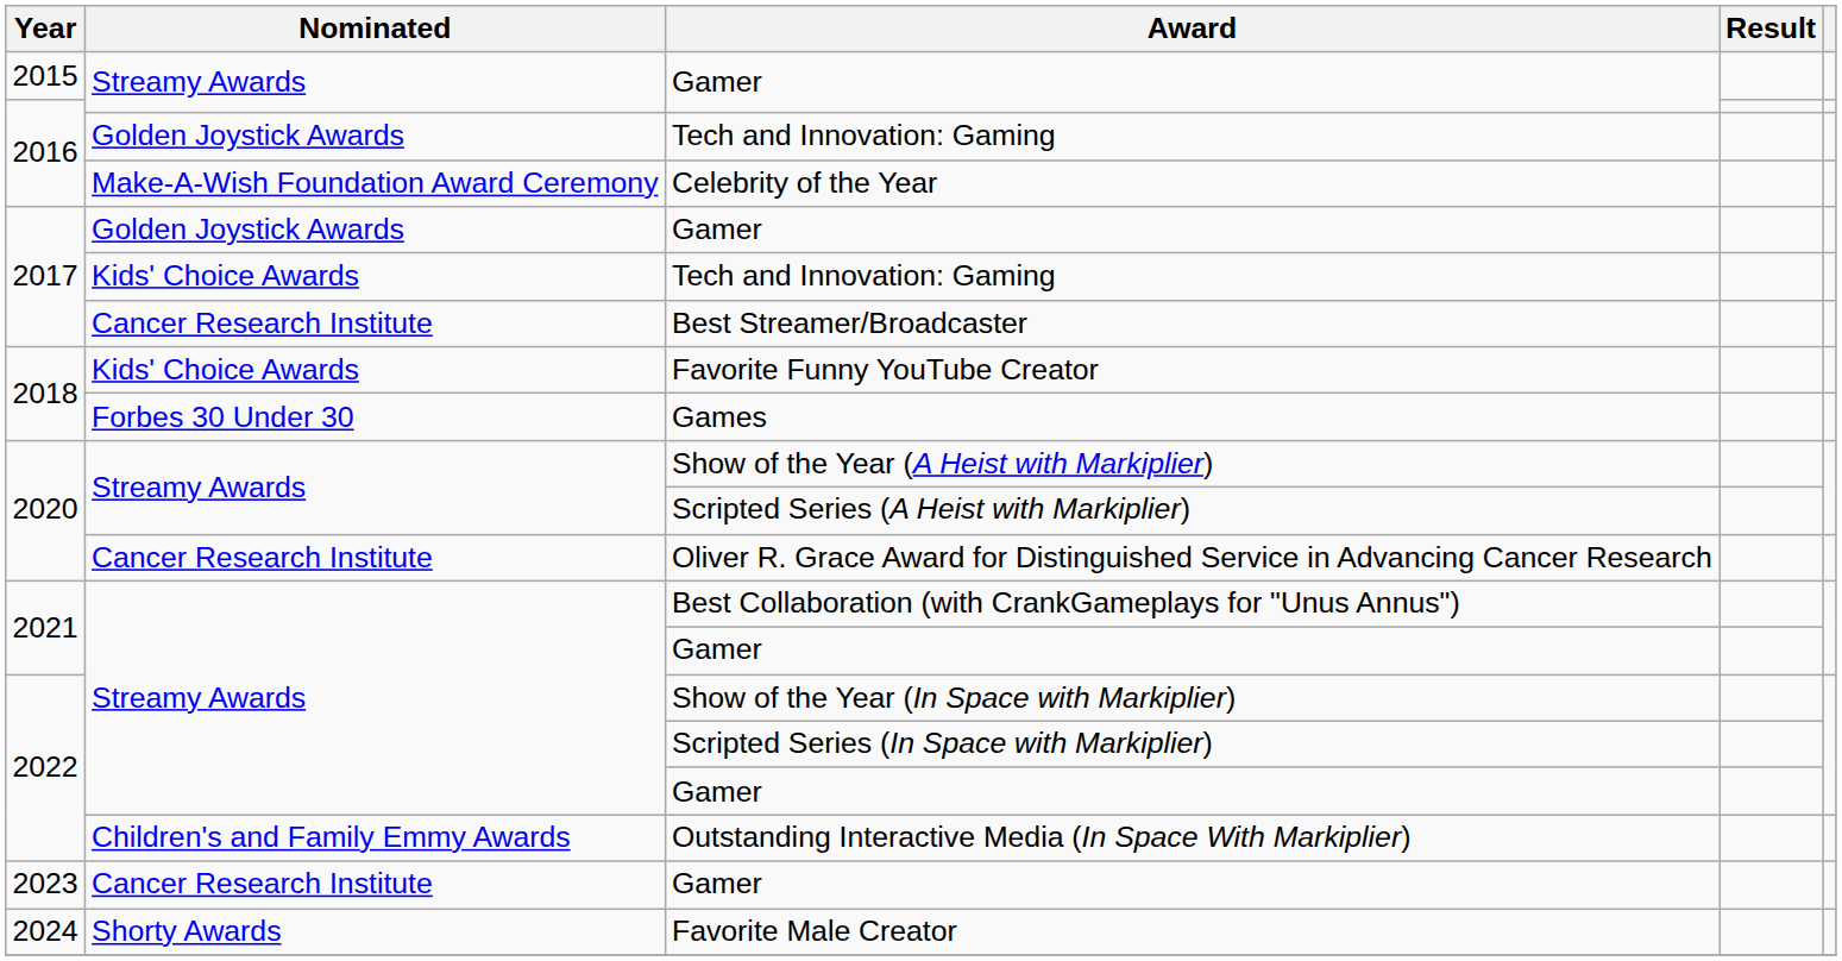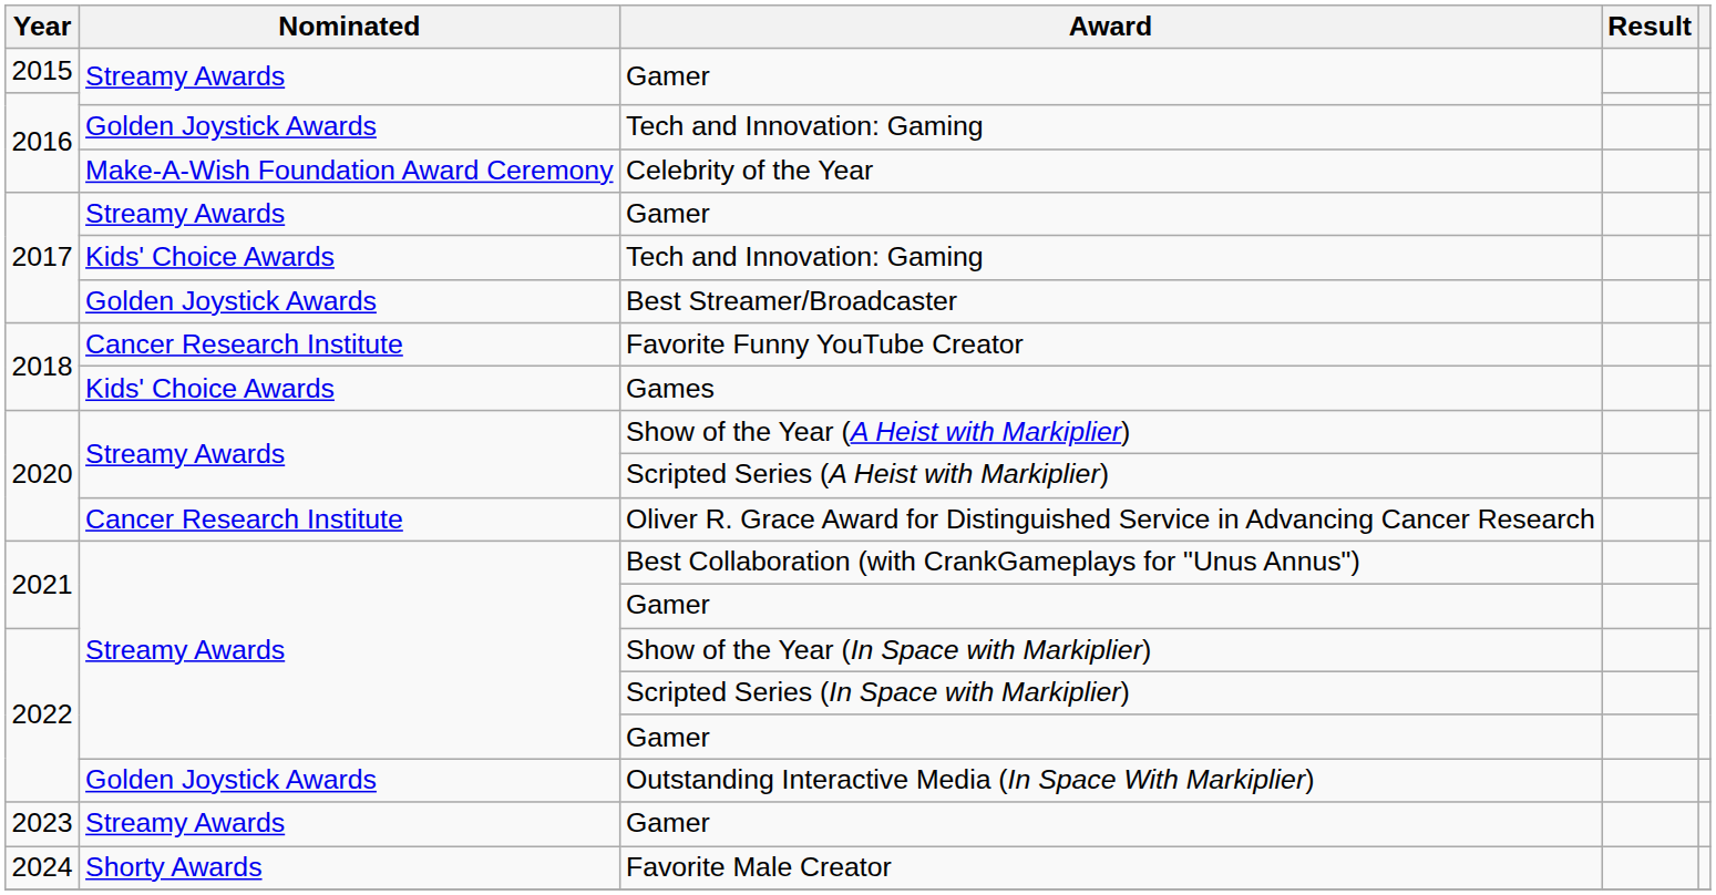 <table class="wikitable sortable">
 <tr>
 <th>Year</th>
 <th>Nominated</th>
 <th>Award</th>
 <th>Result</th>
 <th scope="col" class="unsortable"></th>
 </tr>
 <tr>
 <td>2015</td>
 <td rowspan="2"><a href='#'>Streamy Awards</a></td>
 <td rowspan="2">Gamer</td>
 <td></td>
 <td style="text-align:center;"></td>
 </tr>
 <tr>
 <td rowspan="3">2016</td>
 <td></td>
 <td style="text-align:center;"></td>
 </tr>
 <tr>
 <td><a href='#'>Golden Joystick Awards</a></td>
 <td>Tech and Innovation: Gaming</td>
 <td></td>
 <td style="text-align:center;"></td>
 </tr>
 <tr>
 <td><a href='#'>Make-A-Wish Foundation Award Ceremony</a></td>
 <td>Celebrity of the Year</td>
 <td></td>
 <td style="text-align:center;"></td>
 </tr>
 <tr>
 <td rowspan="3">2017</td>
-<td><a href='#'>Golden Joystick Awards</a></td>
+<td><a href='#'>Streamy Awards</a></td>
 <td>Gamer</td>
 <td></td>
 <td style="text-align:center;"></td>
 </tr>
 <tr>
 <td><a href='#'>Kids' Choice Awards</a></td>
 <td>Tech and Innovation: Gaming</td>
 <td></td>
 <td style="text-align:center;"></td>
 </tr>
 <tr>
-<td><a href='#'>Cancer Research Institute</a></td>
+<td><a href='#'>Golden Joystick Awards</a></td>
 <td>Best Streamer/Broadcaster</td>
 <td></td>
 <td style="text-align:center;"></td>
 </tr>
 <tr>
 <td rowspan="2">2018</td>
-<td><a href='#'>Kids' Choice Awards</a></td>
+<td><a href='#'>Cancer Research Institute</a></td>
 <td>Favorite Funny YouTube Creator</td>
 <td></td>
 <td style="text-align:center;"></td>
 </tr>
 <tr>
-<td><a href='#'>Forbes 30 Under 30</a></td>
+<td><a href='#'>Kids' Choice Awards</a></td>
 <td>Games</td>
 <td></td>
 <td style="text-align:center;"></td>
 </tr>
 <tr>
 <td rowspan="3">2020</td>
 <td rowspan="2"><a href='#'>Streamy Awards</a></td>
 <td>Show of the Year (<em><a href='#'>A Heist with Markiplier</a></em>)</td>
 <td></td>
 <td rowspan="2" style="text-align:center;"></td>
 </tr>
 <tr>
 <td>Scripted Series (<em>A Heist with Markiplier</em>)</td>
 <td></td>
 </tr>
 <tr>
 <td><a href='#'>Cancer Research Institute</a></td>
 <td>Oliver R. Grace Award for Distinguished Service in Advancing Cancer Research</td>
 <td></td>
 <td style="text-align:center;"></td>
 </tr>
 <tr>
 <td rowspan="2">2021</td>
 <td rowspan="5"><a href='#'>Streamy Awards</a></td>
 <td>Best Collaboration (with CrankGameplays for "Unus Annus")</td>
 <td></td>
 <td style="text-align:center;" rowspan="2"></td>
 </tr>
 <tr>
 <td>Gamer</td>
 <td></td>
 </tr>
 <tr>
 <td rowspan="4">2022</td>
 <td>Show of the Year (<em>In Space with Markiplier</em>)</td>
 <td></td>
 <td rowspan="3" style="text-align:center;"></td>
 </tr>
 <tr>
 <td>Scripted Series (<em>In Space with Markiplier</em>)</td>
 <td></td>
 </tr>
 <tr>
 <td>Gamer</td>
 <td></td>
 </tr>
 <tr>
-<td><a href='#'>Children's and Family Emmy Awards</a></td>
+<td><a href='#'>Golden Joystick Awards</a></td>
 <td>Outstanding Interactive Media (<em>In Space With Markiplier</em>)</td>
 <td></td>
 <td style="text-align:center;"></td>
 </tr>
 <tr>
 <td>2023</td>
-<td><a href='#'>Cancer Research Institute</a></td>
+<td><a href='#'>Streamy Awards</a></td>
 <td>Gamer</td>
 <td></td>
 <td style="text-align:center;"></td>
 </tr>
 <tr>
 <td>2024</td>
 <td><a href='#'>Shorty Awards</a></td>
 <td>Favorite Male Creator</td>
 <td></td>
 <td style="text-align:center;"></td>
 </tr>
 <tr>
 </tr>
 </table>
